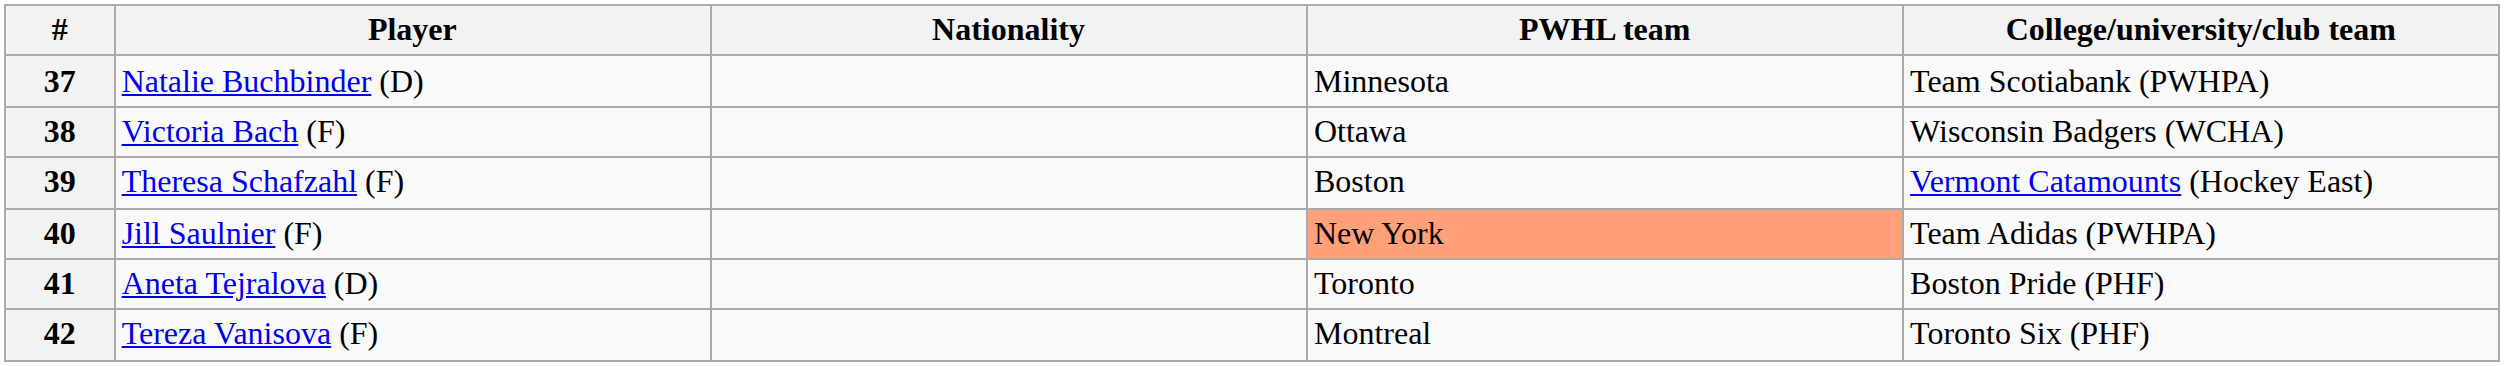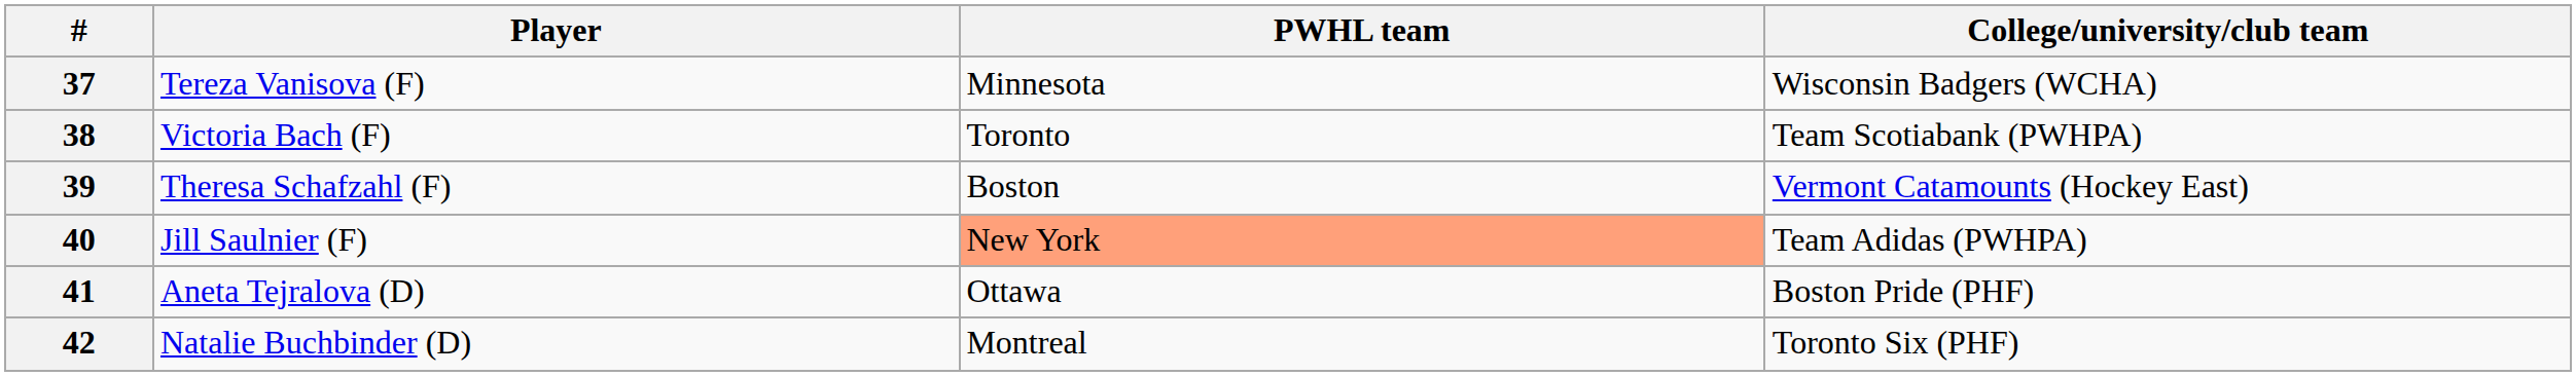 <table class="wikitable">
 <tr>
 <th style="width:2.75%;">#</th>
 <th style="width:15.0%;">Player</th>
-<th style="width:15.0%;">Nationality</th>
 <th style="width:15.0%;">PWHL team</th>
 <th style="width:15.0%;">College/university/club team</th>
 </tr>
 <tr>
 <th>37</th>
-<td><a href='#'>Natalie Buchbinder</a> (D)</td>
-<td></td>
+<td><a href='#'>Tereza Vanisova</a> (F)</td>
 <td>Minnesota</td>
-<td>Team Scotiabank (PWHPA)</td>
+<td>Wisconsin Badgers (WCHA)</td>
 </tr>
 <tr>
 <th>38</th>
 <td><a href='#'>Victoria Bach</a> (F)</td>
-<td></td>
-<td>Ottawa</td>
-<td>Wisconsin Badgers (WCHA)</td>
+<td>Toronto</td>
+<td>Team Scotiabank (PWHPA)</td>
 </tr>
 <tr>
 <th>39</th>
 <td><a href='#'>Theresa Schafzahl</a> (F)</td>
-<td></td>
 <td>Boston</td>
 <td><a href='#'>Vermont Catamounts</a> (Hockey East)</td>
 </tr>
 <tr>
 <th>40</th>
 <td><a href='#'>Jill Saulnier</a> (F)</td>
-<td></td>
 <td style="background: lightsalmon;">New York</td>
 <td>Team Adidas (PWHPA)</td>
 </tr>
 <tr>
 <th>41</th>
 <td><a href='#'>Aneta Tejralova</a> (D)</td>
-<td></td>
-<td>Toronto</td>
+<td>Ottawa</td>
 <td>Boston Pride (PHF)</td>
 </tr>
 <tr>
 <th>42</th>
-<td><a href='#'>Tereza Vanisova</a> (F)</td>
-<td></td>
+<td><a href='#'>Natalie Buchbinder</a> (D)</td>
 <td>Montreal</td>
 <td>Toronto Six (PHF)</td>
 </tr>
 </table>
